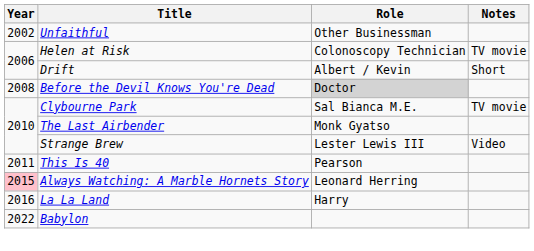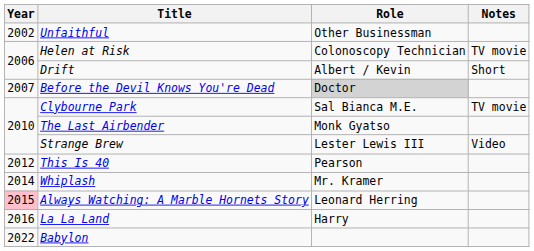 <table class="wikitable sortable">
 <tr>
 <th>Year</th>
 <th>Title</th>
 <th>Role</th>
 <th class="unsortable">Notes</th>
 </tr>
 <tr>
 <td>2002</td>
 <td><em><a href='#'>Unfaithful</a></em></td>
 <td>Other Businessman</td>
 <td></td>
 </tr>
 <tr>
 <td rowspan=2>2006</td>
 <td><em>Helen at Risk</em></td>
 <td>Colonoscopy Technician</td>
 <td>TV movie</td>
 </tr>
 <tr>
 <td><em>Drift</em></td>
 <td>Albert / Kevin</td>
 <td>Short</td>
 </tr>
 <tr>
-<td>2008</td>
+<td>2007</td>
 <td><em><a href='#'>Before the Devil Knows You're Dead</a></em></td>
 <td style="background: lightgrey;">Doctor</td>
 <td></td>
 </tr>
 <tr>
 <td rowspan=3>2010</td>
 <td><em><a href='#'>Clybourne Park</a></em></td>
 <td>Sal Bianca M.E.</td>
 <td>TV movie</td>
 </tr>
 <tr>
 <td><em><a href='#'>The Last Airbender</a></em></td>
 <td>Monk Gyatso</td>
 <td></td>
 </tr>
 <tr>
 <td><em>Strange Brew</em></td>
 <td>Lester Lewis III</td>
 <td>Video</td>
 </tr>
 <tr>
-<td>2011</td>
+<td>2012</td>
 <td><em><a href='#'>This Is 40</a></em></td>
 <td>Pearson</td>
+<td></td>
+</tr>
+<tr>
+<td>2014</td>
+<td><em><a href='#'>Whiplash</a></em></td>
+<td>Mr. Kramer</td>
 <td></td>
 </tr>
 <tr>
 <td style="background: pink;">2015</td>
 <td><em><a href='#'>Always Watching: A Marble Hornets Story</a></em></td>
 <td>Leonard Herring</td>
 <td></td>
 </tr>
 <tr>
 <td>2016</td>
 <td><em><a href='#'>La La Land</a></em></td>
 <td>Harry</td>
 <td></td>
 </tr>
 <tr>
 <td>2022</td>
 <td><em><a href='#'>Babylon</a></em></td>
 <td></td>
 <td></td>
 </tr>
 </table>
